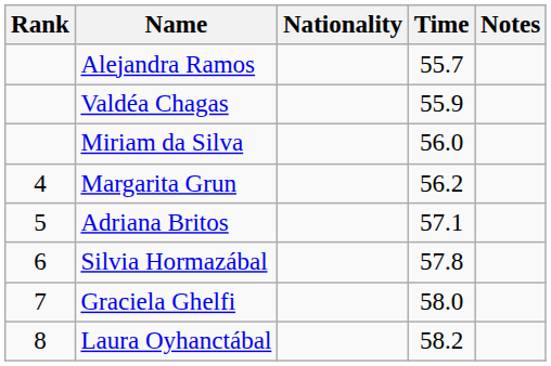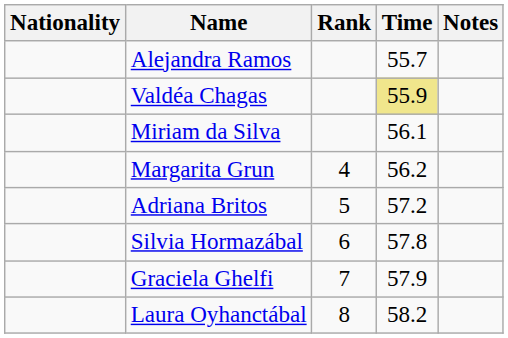 <table class="wikitable sortable" style="text-align:center">
 <tr>
+<th>Nationality</th>
+<th>Name</th>
 <th>Rank</th>
-<th>Name</th>
-<th>Nationality</th>
 <th>Time</th>
 <th>Notes</th>
 </tr>
 <tr>
+<td align=left></td>
+<td align=left><a href='#'>Alejandra Ramos</a></td>
 <td></td>
-<td align=left><a href='#'>Alejandra Ramos</a></td>
-<td align=left></td>
 <td>55.7</td>
 <td></td>
 </tr>
 <tr>
+<td align=left></td>
+<td align=left><a href='#'>Valdéa Chagas</a></td>
 <td></td>
-<td align=left><a href='#'>Valdéa Chagas</a></td>
-<td align=left></td>
-<td>55.9</td>
+<td style="background: khaki;">55.9</td>
 <td></td>
 </tr>
 <tr>
+<td align=left></td>
+<td align=left><a href='#'>Miriam da Silva</a></td>
 <td></td>
-<td align=left><a href='#'>Miriam da Silva</a></td>
-<td align=left></td>
-<td>56.0</td>
+<td>56.1</td>
 <td></td>
 </tr>
 <tr>
+<td align=left></td>
+<td align=left><a href='#'>Margarita Grun</a></td>
 <td>4</td>
-<td align=left><a href='#'>Margarita Grun</a></td>
-<td align=left></td>
 <td>56.2</td>
 <td></td>
 </tr>
 <tr>
+<td align=left></td>
+<td align=left><a href='#'>Adriana Britos</a></td>
 <td>5</td>
-<td align=left><a href='#'>Adriana Britos</a></td>
-<td align=left></td>
-<td>57.1</td>
+<td>57.2</td>
 <td></td>
 </tr>
 <tr>
+<td align=left></td>
+<td align=left><a href='#'>Silvia Hormazábal</a></td>
 <td>6</td>
-<td align=left><a href='#'>Silvia Hormazábal</a></td>
-<td align=left></td>
 <td>57.8</td>
 <td></td>
 </tr>
 <tr>
+<td align=left></td>
+<td align=left><a href='#'>Graciela Ghelfi</a></td>
 <td>7</td>
-<td align=left><a href='#'>Graciela Ghelfi</a></td>
-<td align=left></td>
-<td>58.0</td>
+<td>57.9</td>
 <td></td>
 </tr>
 <tr>
+<td align=left></td>
+<td align=left><a href='#'>Laura Oyhanctábal</a></td>
 <td>8</td>
-<td align=left><a href='#'>Laura Oyhanctábal</a></td>
-<td align=left></td>
 <td>58.2</td>
 <td></td>
 </tr>
 </table>
